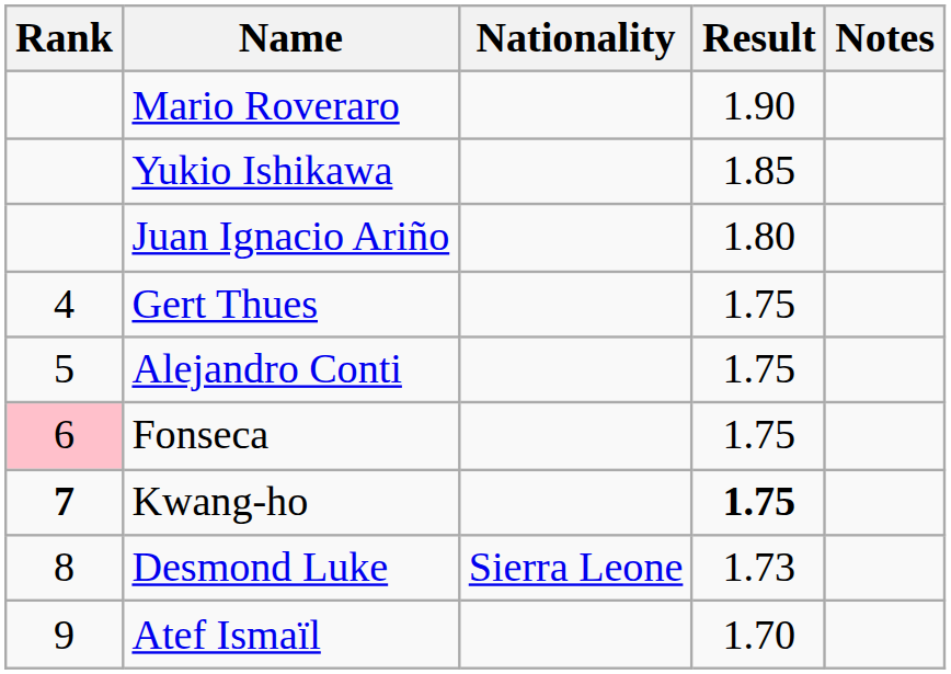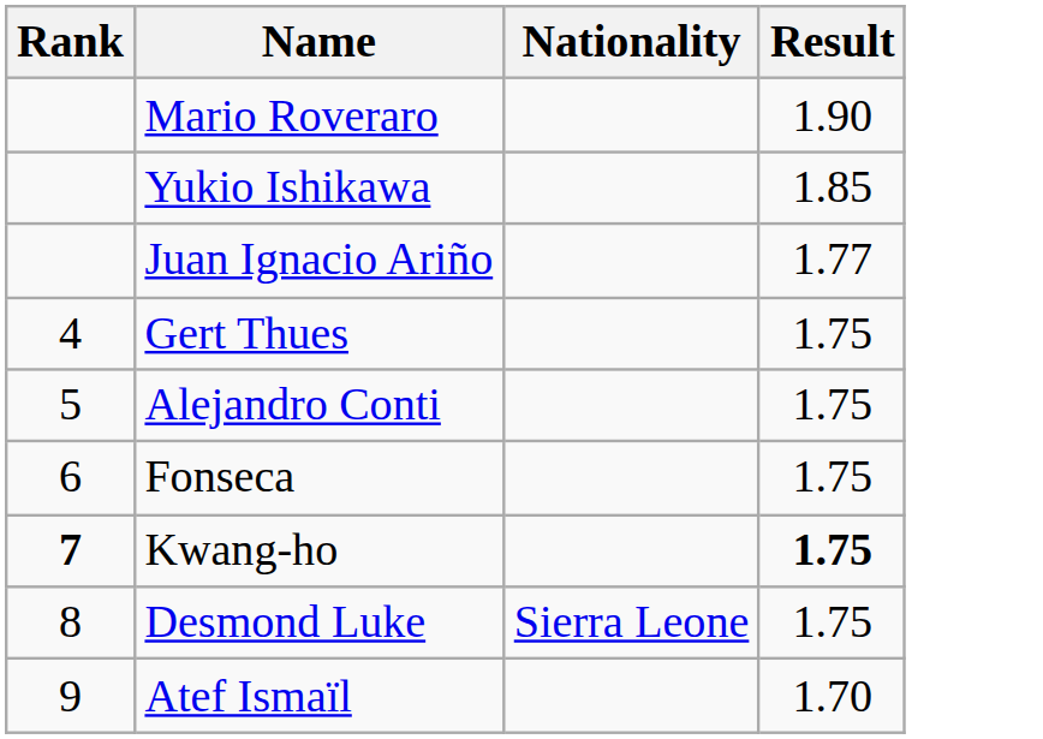 <table class="wikitable sortable" style="text-align:center">
 <tr>
 <th>Rank</th>
 <th>Name</th>
 <th>Nationality</th>
 <th>Result</th>
-<th>Notes</th>
 </tr>
 <tr>
 <td></td>
 <td align=left><a href='#'>Mario Roveraro</a></td>
 <td align=left></td>
 <td>1.90</td>
-<td></td>
 </tr>
 <tr>
 <td></td>
 <td align=left><a href='#'>Yukio Ishikawa</a></td>
 <td align=left></td>
 <td>1.85</td>
-<td></td>
 </tr>
 <tr>
 <td></td>
 <td align=left><a href='#'>Juan Ignacio Ariño</a></td>
 <td align=left></td>
-<td>1.80</td>
-<td></td>
+<td>1.77</td>
 </tr>
 <tr>
 <td>4</td>
 <td align=left><a href='#'>Gert Thues</a></td>
 <td align=left></td>
 <td>1.75</td>
-<td></td>
 </tr>
 <tr>
 <td>5</td>
 <td align=left><a href='#'>Alejandro Conti</a></td>
 <td align=left></td>
 <td>1.75</td>
-<td></td>
 </tr>
 <tr>
-<td style="background: pink;">6</td>
+<td>6</td>
 <td align=left>Fonseca</td>
 <td align=left></td>
 <td>1.75</td>
-<td></td>
 </tr>
 <tr>
 <td><strong>7</strong></td>
 <td align=left>Kwang-ho</td>
 <td align=left></td>
 <td><strong>1.75</strong></td>
-<td></td>
 </tr>
 <tr>
 <td>8</td>
 <td align=left><a href='#'>Desmond Luke</a></td>
 <td align=left> <a href='#'>Sierra Leone</a></td>
-<td>1.73</td>
-<td></td>
+<td>1.75</td>
 </tr>
 <tr>
 <td>9</td>
 <td align=left><a href='#'>Atef Ismaïl</a></td>
 <td align=left></td>
 <td>1.70</td>
-<td></td>
 </tr>
 </table>
